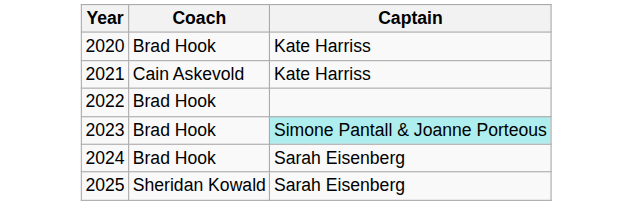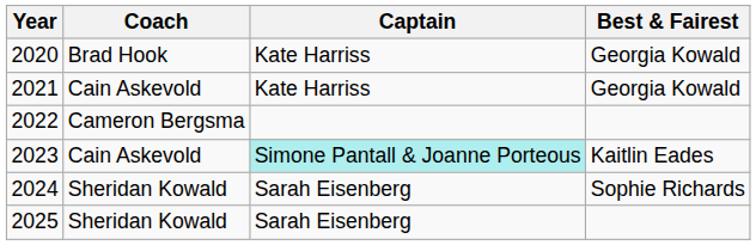 <table class="wikitable sortable" style="margin:auto;">
 <tr>
 <th>Year</th>
 <th>Coach</th>
 <th>Captain</th>
+<th>Best & Fairest</th>
 </tr>
 <tr>
 <td>2020</td>
 <td>Brad Hook</td>
 <td>Kate Harriss</td>
+<td>Georgia Kowald</td>
 </tr>
 <tr>
 <td>2021</td>
 <td>Cain Askevold</td>
 <td>Kate Harriss</td>
+<td>Georgia Kowald</td>
 </tr>
 <tr>
 <td>2022</td>
-<td>Brad Hook</td>
+<td>Cameron Bergsma</td>
+<td></td>
 <td></td>
 </tr>
 <tr>
 <td>2023</td>
-<td>Brad Hook</td>
+<td>Cain Askevold</td>
 <td style="background: paleturquoise;">Simone Pantall & Joanne Porteous</td>
+<td>Kaitlin Eades</td>
 </tr>
 <tr>
 <td>2024</td>
-<td>Brad Hook</td>
+<td>Sheridan Kowald</td>
 <td>Sarah Eisenberg</td>
+<td>Sophie Richards</td>
 </tr>
 <tr>
 <td>2025</td>
 <td>Sheridan Kowald</td>
 <td>Sarah Eisenberg</td>
+<td></td>
 </tr>
 </table>
